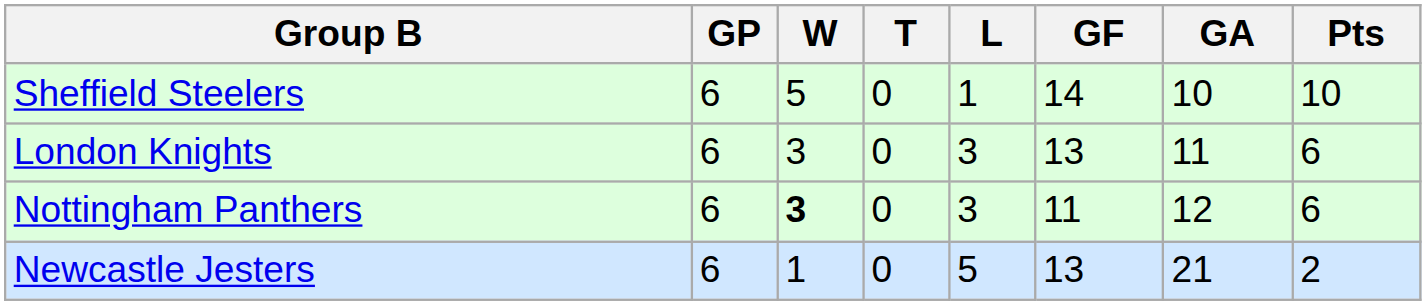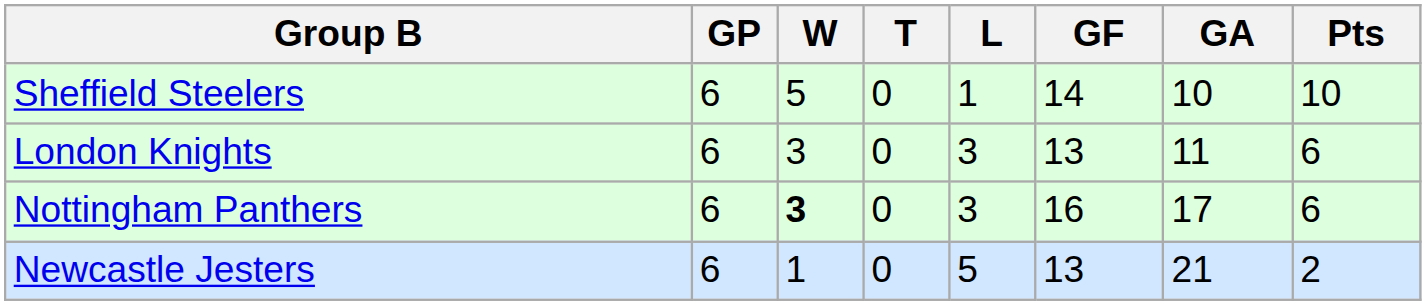 <table class="wikitable">
 <tr>
 <th width="40%">Group B</th>
 <th width="5%">GP</th>
 <th width="5%">W</th>
 <th width="5%">T</th>
 <th width="5%">L</th>
 <th width="7.5%">GF</th>
 <th width="7.5%">GA</th>
 <th width="7.5%">Pts</th>
 </tr>
 <tr bgcolor="#ddffdd">
 <td><a href='#'>Sheffield Steelers</a></td>
 <td>6</td>
 <td>5</td>
 <td>0</td>
 <td>1</td>
 <td>14</td>
 <td>10</td>
 <td>10</td>
 </tr>
 <tr bgcolor="#ddffdd">
 <td><a href='#'>London Knights</a></td>
 <td>6</td>
 <td>3</td>
 <td>0</td>
 <td>3</td>
 <td>13</td>
 <td>11</td>
 <td>6</td>
 </tr>
 <tr bgcolor="#ddffdd">
 <td><a href='#'>Nottingham Panthers</a></td>
 <td>6</td>
 <td><strong>3</strong></td>
 <td>0</td>
 <td>3</td>
-<td>11</td>
-<td>12</td>
+<td>16</td>
+<td>17</td>
 <td>6</td>
 </tr>
 <tr bgcolor="#D0E7FF">
 <td><a href='#'>Newcastle Jesters</a></td>
 <td>6</td>
 <td>1</td>
 <td>0</td>
 <td>5</td>
 <td>13</td>
 <td>21</td>
 <td>2</td>
 </tr>
 </table>
